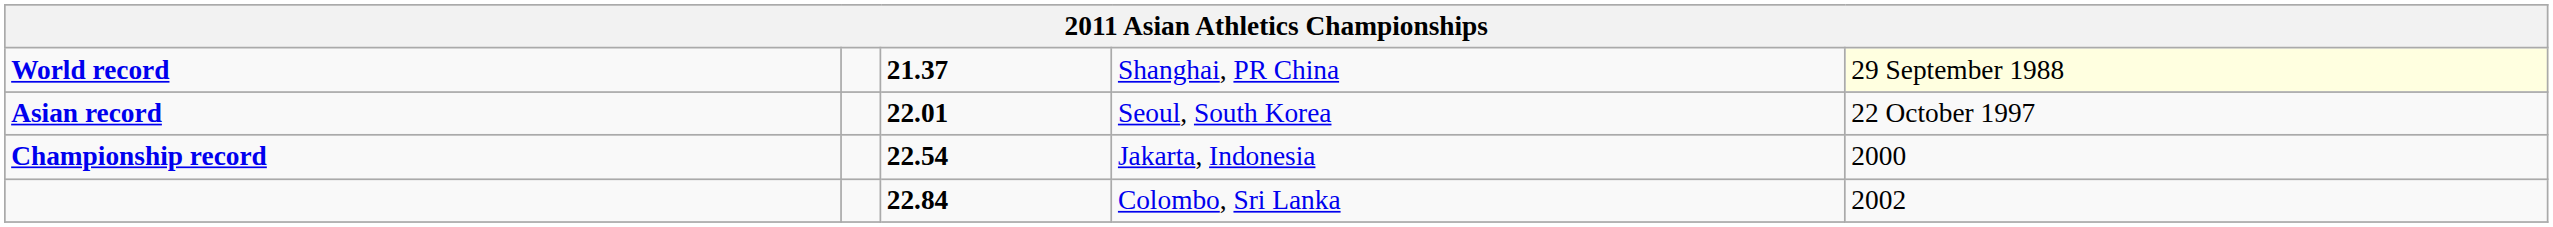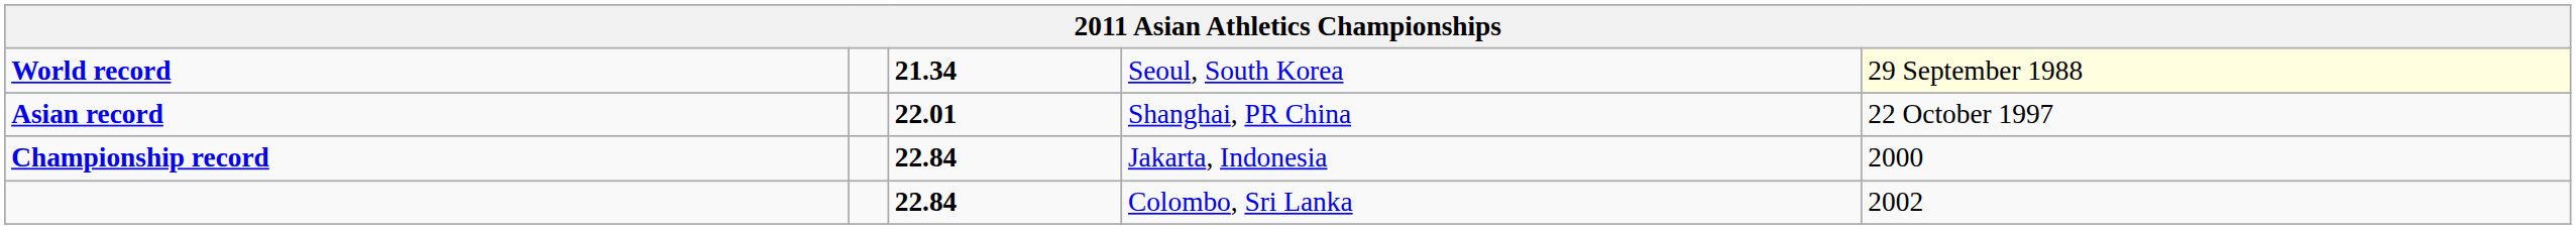 <table class="wikitable" width=75%>
 <tr>
 <th colspan="5">2011 Asian Athletics Championships</th>
 </tr>
 <tr>
 <td><strong><a href='#'>World record</a></strong></td>
 <td></td>
-<td><strong>21.37</strong></td>
-<td><a href='#'>Shanghai</a>, <a href='#'>PR China</a></td>
+<td><strong>21.34</strong></td>
+<td><a href='#'>Seoul</a>, <a href='#'>South Korea</a></td>
 <td style="background: lightyellow;">29 September 1988</td>
 </tr>
 <tr>
 <td><strong><a href='#'>Asian record</a></strong></td>
 <td></td>
 <td><strong>22.01</strong></td>
-<td><a href='#'>Seoul</a>, <a href='#'>South Korea</a></td>
+<td><a href='#'>Shanghai</a>, <a href='#'>PR China</a></td>
 <td>22 October 1997</td>
 </tr>
 <tr>
 <td><strong><a href='#'>Championship record</a></strong></td>
 <td></td>
-<td><strong>22.54</strong></td>
+<td><strong>22.84</strong></td>
 <td><a href='#'>Jakarta</a>, <a href='#'>Indonesia</a></td>
 <td>2000</td>
 </tr>
 <tr>
 <td></td>
 <td></td>
 <td><strong>22.84</strong></td>
 <td><a href='#'>Colombo</a>, <a href='#'>Sri Lanka</a></td>
 <td>2002</td>
 </tr>
 </table>
